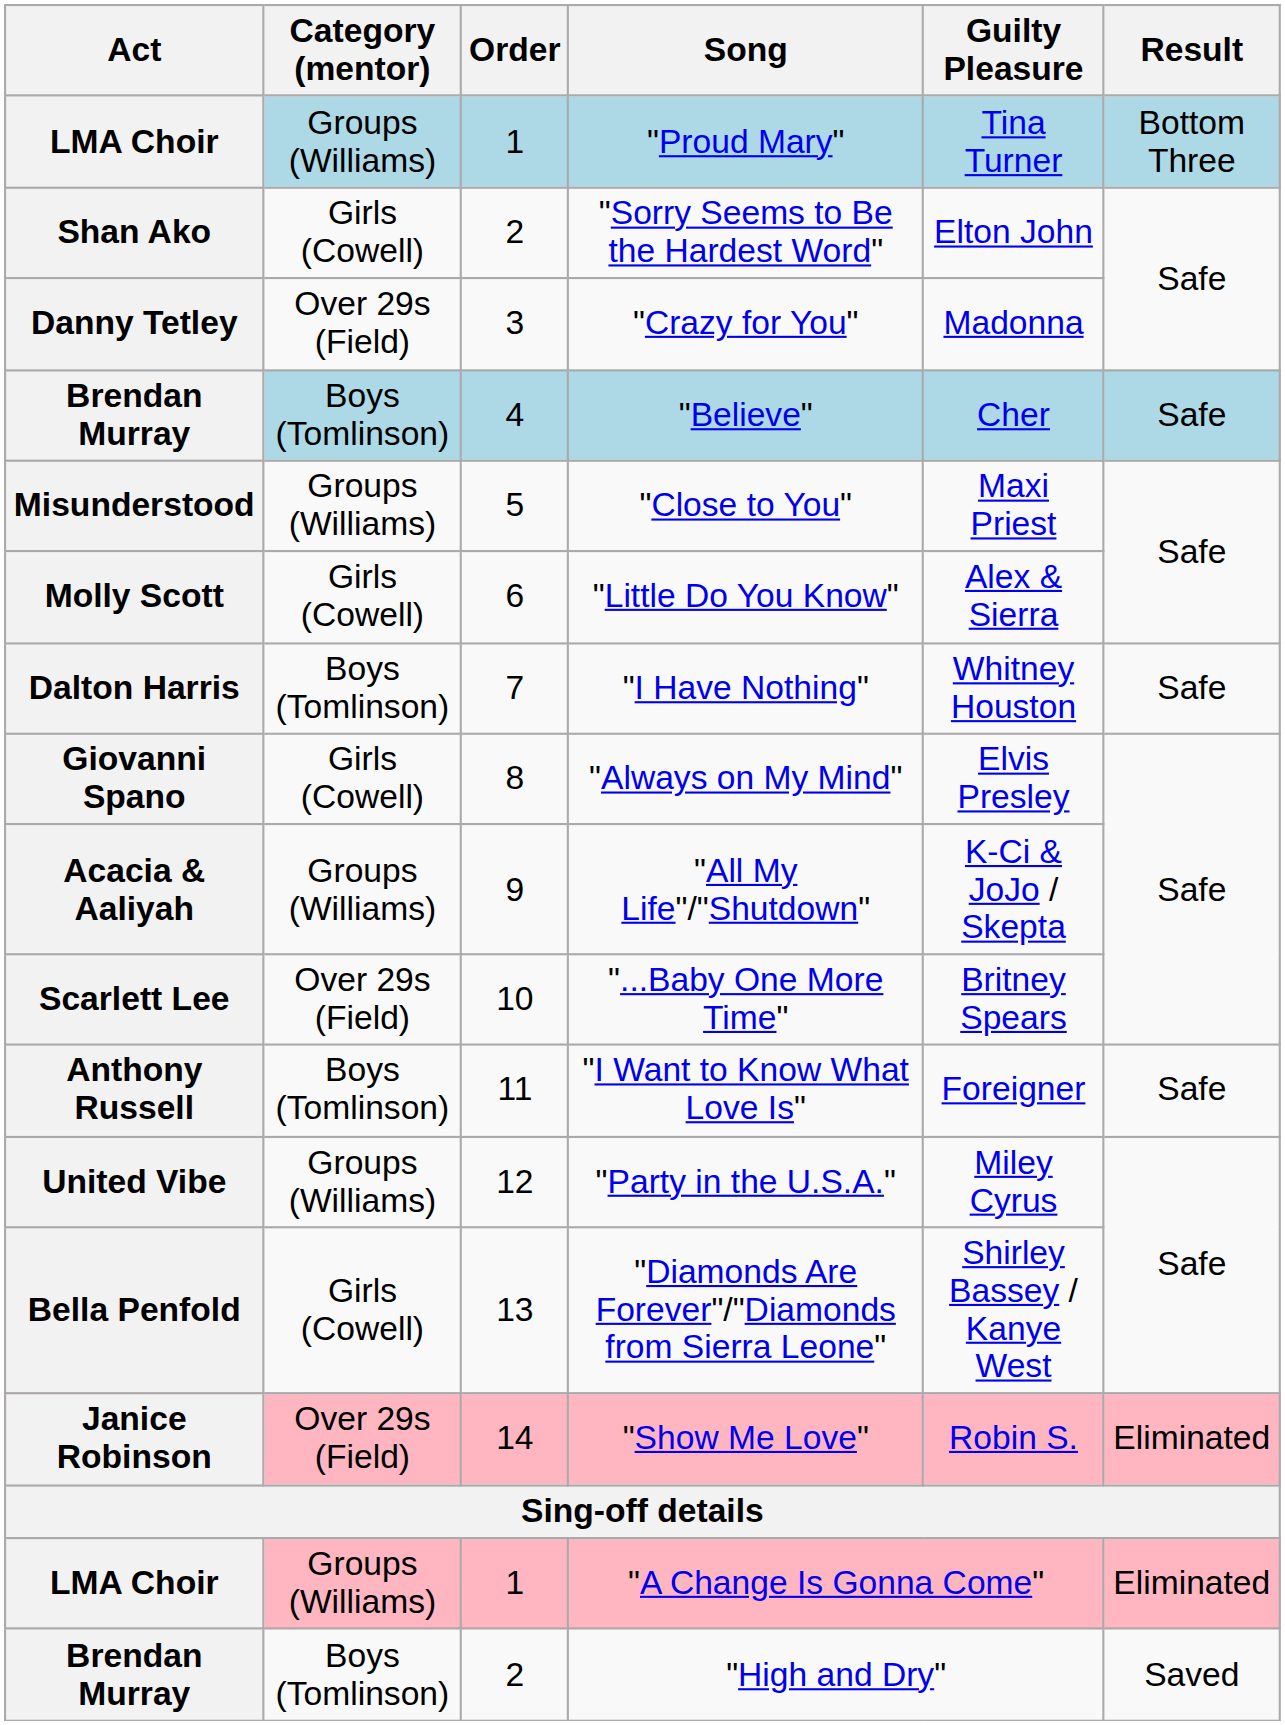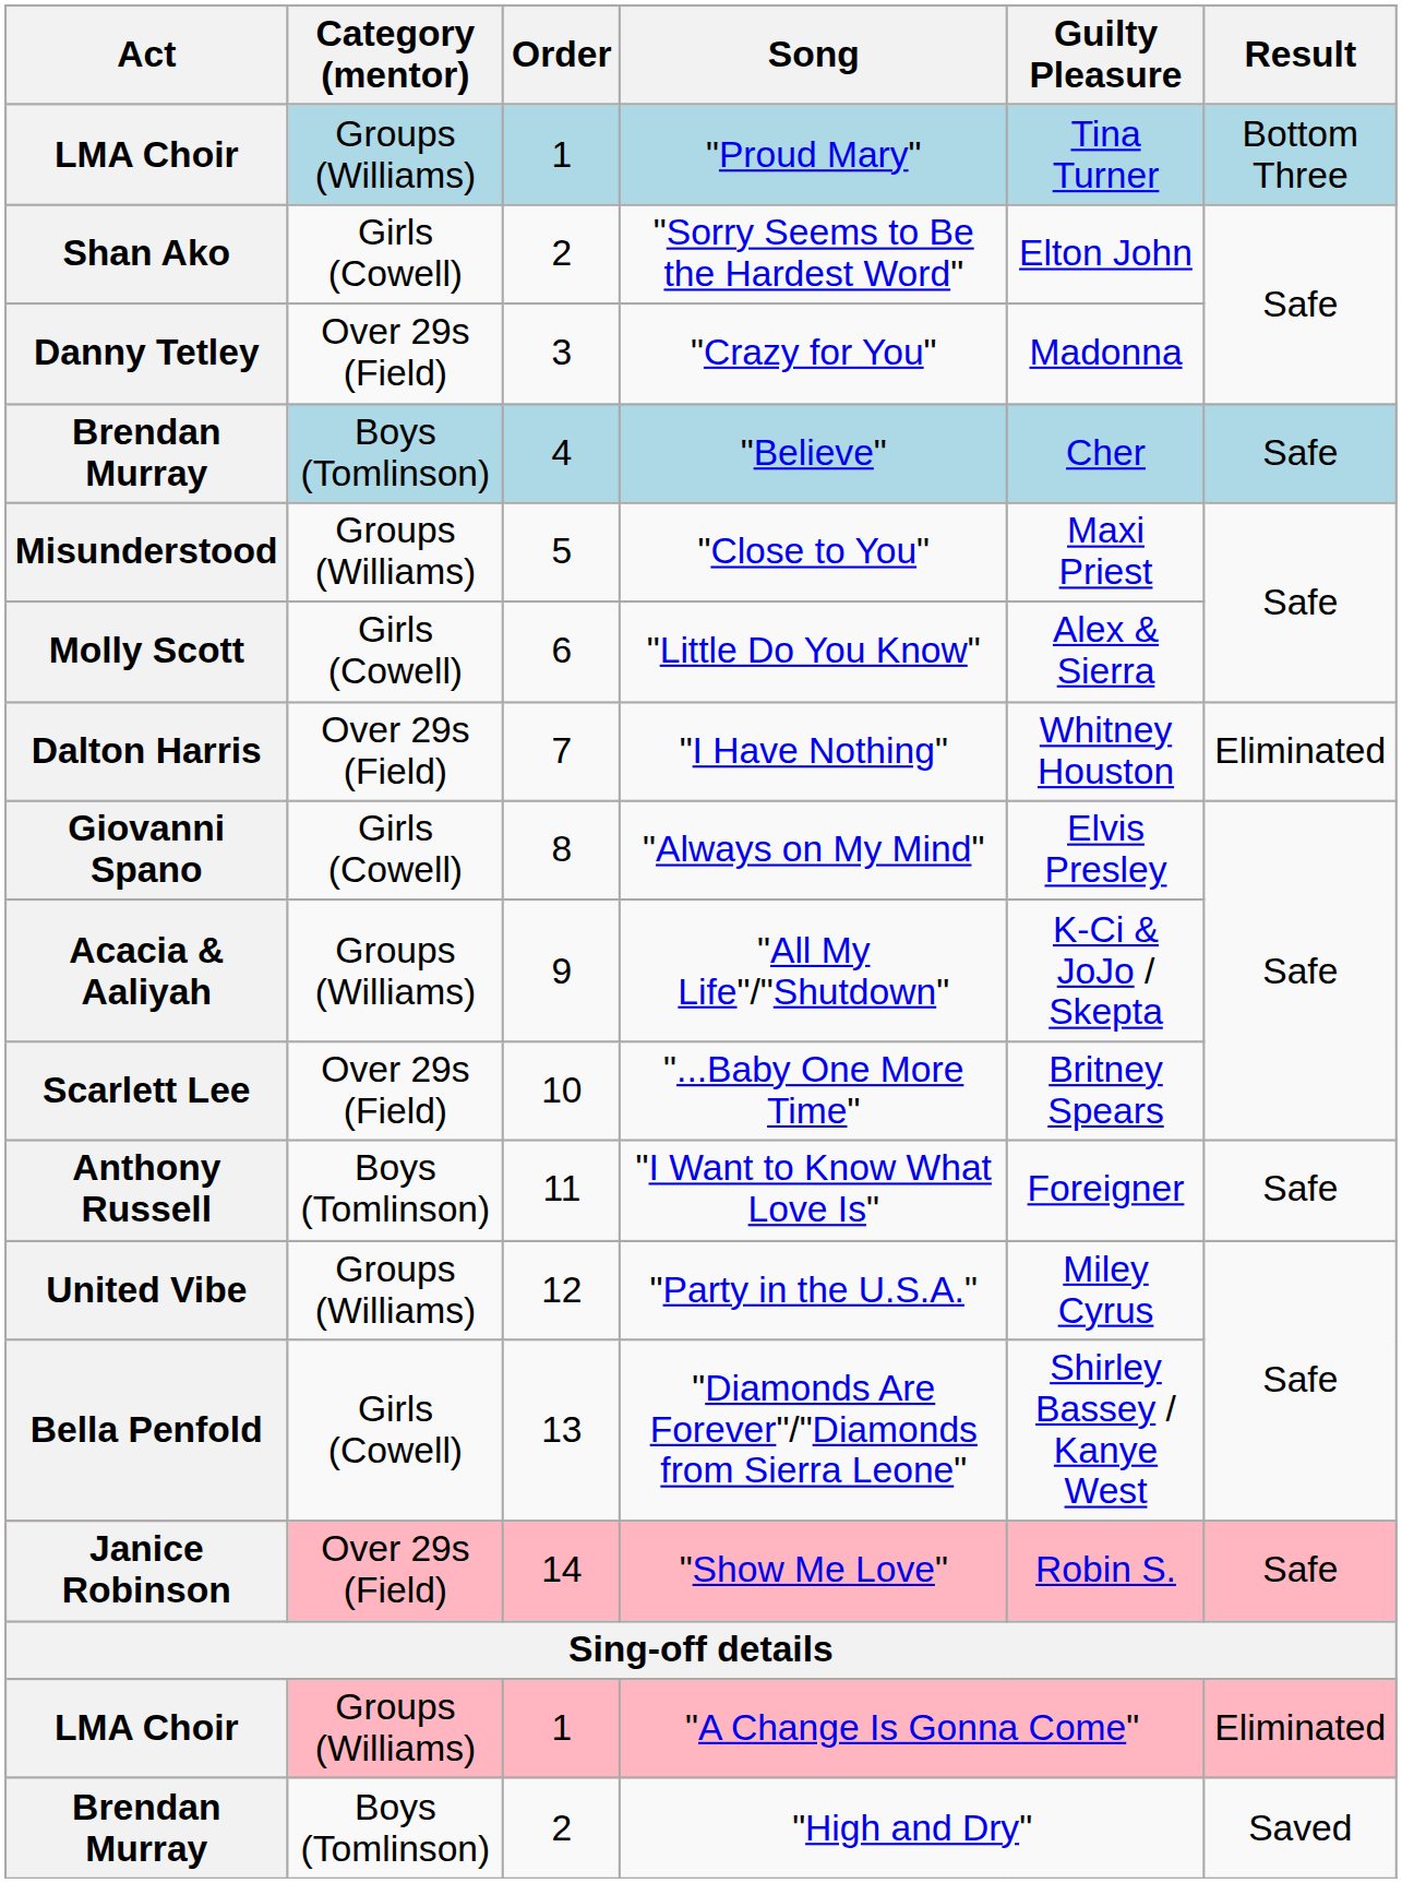 <table class="wikitable plainrowheaders" style="text-align:center;">
 <tr>
 <th scope="col">Act</th>
 <th scope="col">Category (mentor)</th>
 <th scope="col">Order</th>
 <th scope="col">Song</th>
 <th scope="col">Guilty Pleasure</th>
 <th scope="col">Result</th>
 </tr>
 <tr style="background:lightblue;">
 <th scope="row">LMA Choir</th>
 <td>Groups (Williams)</td>
 <td>1</td>
 <td>"<a href='#'>Proud Mary</a>"</td>
 <td><a href='#'>Tina Turner</a></td>
 <td>Bottom Three</td>
 </tr>
 <tr>
 <th scope="row">Shan Ako</th>
 <td>Girls (Cowell)</td>
 <td>2</td>
 <td>"<a href='#'>Sorry Seems to Be the Hardest Word</a>"</td>
 <td><a href='#'>Elton John</a></td>
 <td rowspan=2>Safe</td>
 </tr>
 <tr>
 <th scope="row">Danny Tetley</th>
 <td>Over 29s (Field)</td>
 <td>3</td>
 <td>"<a href='#'>Crazy for You</a>"</td>
 <td><a href='#'>Madonna</a></td>
 </tr>
 <tr style="background:lightblue;">
 <th scope="row">Brendan Murray</th>
 <td>Boys (Tomlinson)</td>
 <td>4</td>
 <td>"<a href='#'>Believe</a>"</td>
 <td><a href='#'>Cher</a></td>
 <td>Safe</td>
 </tr>
 <tr>
 <th scope="row">Misunderstood</th>
 <td>Groups (Williams)</td>
 <td>5</td>
 <td>"<a href='#'>Close to You</a>"</td>
 <td><a href='#'>Maxi Priest</a></td>
 <td rowspan=2>Safe</td>
 </tr>
 <tr>
 <th scope="row">Molly Scott</th>
 <td>Girls (Cowell)</td>
 <td>6</td>
 <td>"<a href='#'>Little Do You Know</a>"</td>
 <td><a href='#'>Alex & Sierra</a></td>
 </tr>
 <tr>
 <th scope="row">Dalton Harris</th>
-<td>Boys (Tomlinson)</td>
+<td>Over 29s (Field)</td>
 <td>7</td>
 <td>"<a href='#'>I Have Nothing</a>"</td>
 <td><a href='#'>Whitney Houston</a></td>
-<td>Safe</td>
+<td>Eliminated</td>
 </tr>
 <tr>
 <th scope="row">Giovanni Spano</th>
 <td>Girls (Cowell)</td>
 <td>8</td>
 <td>"<a href='#'>Always on My Mind</a>"</td>
 <td><a href='#'>Elvis Presley</a></td>
 <td rowspan=3>Safe</td>
 </tr>
 <tr>
 <th scope="row">Acacia & Aaliyah</th>
 <td>Groups (Williams)</td>
 <td>9</td>
 <td>"<a href='#'>All My Life</a>"/"<a href='#'>Shutdown</a>"</td>
 <td><a href='#'>K-Ci & JoJo</a> / <a href='#'>Skepta</a></td>
 </tr>
 <tr>
 <th scope="row">Scarlett Lee</th>
 <td>Over 29s (Field)</td>
 <td>10</td>
 <td>"<a href='#'>...Baby One More Time</a>"</td>
 <td><a href='#'>Britney Spears</a></td>
 </tr>
 <tr>
 <th scope="row">Anthony Russell</th>
 <td>Boys (Tomlinson)</td>
 <td>11</td>
 <td>"<a href='#'>I Want to Know What Love Is</a>"</td>
 <td><a href='#'>Foreigner</a></td>
 <td>Safe</td>
 </tr>
 <tr>
 <th scope="row">United Vibe</th>
 <td>Groups (Williams)</td>
 <td>12</td>
 <td>"<a href='#'>Party in the U.S.A.</a>"</td>
 <td><a href='#'>Miley Cyrus</a></td>
 <td rowspan=2>Safe</td>
 </tr>
 <tr>
 <th scope="row">Bella Penfold</th>
 <td>Girls (Cowell)</td>
 <td>13</td>
 <td>"<a href='#'>Diamonds Are Forever</a>"/"<a href='#'>Diamonds from Sierra Leone</a>"</td>
 <td><a href='#'>Shirley Bassey</a> / <a href='#'>Kanye West</a></td>
 </tr>
 <tr style="background:lightpink;">
 <th scope="row">Janice Robinson</th>
 <td>Over 29s (Field)</td>
 <td>14</td>
 <td>"<a href='#'>Show Me Love</a>"</td>
 <td><a href='#'>Robin S.</a></td>
-<td>Eliminated</td>
+<td>Safe</td>
 </tr>
 <tr>
 <th colspan="6">Sing-off details</th>
 </tr>
 <tr style="background:lightpink;">
 <th scope="row">LMA Choir</th>
 <td>Groups (Williams)</td>
 <td>1</td>
 <td colspan="2">"<a href='#'>A Change Is Gonna Come</a>"</td>
 <td>Eliminated</td>
 </tr>
 <tr>
 <th scope="row">Brendan Murray</th>
 <td>Boys (Tomlinson)</td>
 <td>2</td>
 <td colspan="2">"<a href='#'>High and Dry</a>"</td>
 <td>Saved</td>
 </tr>
 </table>
